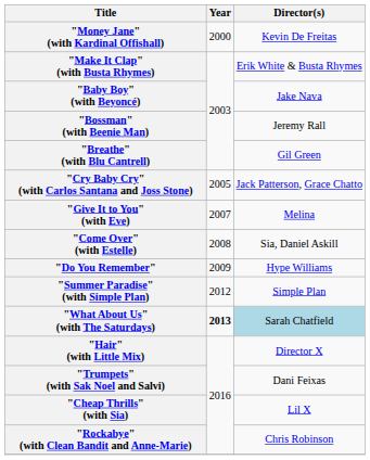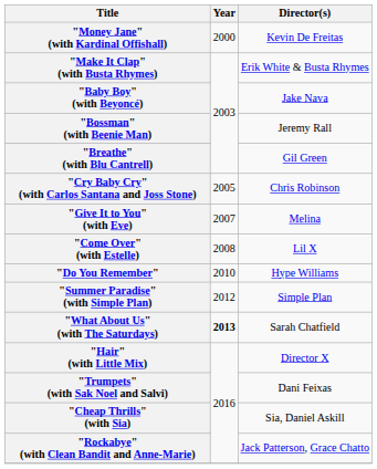 <table class="wikitable plainrowheaders" style="text-align:center;">
 <tr>
 <th scope="col" style="width:18em;">Title</th>
 <th scope="col">Year</th>
 <th scope="col">Director(s)</th>
 </tr>
 <tr>
 <th scope="row">"<a href='#'>Money Jane</a>"<br><span>(with <a href='#'>Kardinal Offishall</a>)</span></th>
 <td>2000</td>
 <td><a href='#'>Kevin De Freitas</a></td>
 </tr>
 <tr>
 <th scope="row">"<a href='#'>Make It Clap</a>"<br><span>(with <a href='#'>Busta Rhymes</a>)</span></th>
 <td rowspan="4">2003</td>
 <td><a href='#'>Erik White</a> & <a href='#'>Busta Rhymes</a></td>
 </tr>
 <tr>
 <th scope="row">"<a href='#'>Baby Boy</a>"<br><span>(with <a href='#'>Beyoncé</a>)</span></th>
 <td><a href='#'>Jake Nava</a></td>
 </tr>
 <tr>
 <th scope="row">"<a href='#'>Bossman</a>"<br><span>(with <a href='#'>Beenie Man</a>)</span></th>
 <td>Jeremy Rall</td>
 </tr>
 <tr>
 <th scope="row">"<a href='#'>Breathe</a>"<br><span>(with <a href='#'>Blu Cantrell</a>)</span></th>
 <td><a href='#'>Gil Green</a></td>
 </tr>
 <tr>
 <th scope="row">"<a href='#'>Cry Baby Cry</a>"<br><span>(with <a href='#'>Carlos Santana</a> and <a href='#'>Joss Stone</a>)</span></th>
 <td>2005</td>
-<td><a href='#'>Jack Patterson</a>, <a href='#'>Grace Chatto</a></td>
+<td><a href='#'>Chris Robinson</a></td>
 </tr>
 <tr>
 <th scope="row">"<a href='#'>Give It to You</a>"<br><span>(with <a href='#'>Eve</a>)</span></th>
 <td>2007</td>
 <td><a href='#'>Melina</a></td>
 </tr>
 <tr>
 <th scope="row">"<a href='#'>Come Over</a>"<br><span>(with <a href='#'>Estelle</a>)</span></th>
 <td>2008</td>
-<td>Sia, Daniel Askill</td>
+<td><a href='#'>Lil X</a></td>
 </tr>
 <tr>
 <th scope="row">"<a href='#'>Do You Remember</a>"</th>
-<td>2009</td>
+<td>2010</td>
 <td><a href='#'>Hype Williams</a></td>
 </tr>
 <tr>
 <th scope="row">"<a href='#'>Summer Paradise</a>"<br><span>(with <a href='#'>Simple Plan</a>)</span></th>
 <td>2012</td>
 <td><a href='#'>Simple Plan</a></td>
 </tr>
 <tr>
 <th scope="row">"<a href='#'>What About Us</a>"<br><span>(with <a href='#'>The Saturdays</a>)</span></th>
 <td><strong>2013</strong></td>
-<td style="background: lightblue;">Sarah Chatfield</td>
+<td>Sarah Chatfield</td>
 </tr>
 <tr>
 <th scope="row">"<a href='#'>Hair</a>"<br><span>(with <a href='#'>Little Mix</a>)</span></th>
 <td rowspan="4">2016</td>
 <td><a href='#'>Director X</a></td>
 </tr>
 <tr>
 <th scope="row">"<a href='#'>Trumpets</a>"<br><span>(with <a href='#'>Sak Noel</a> and Salvi)</span></th>
 <td>Dani Feixas</td>
 </tr>
 <tr>
 <th scope="row">"<a href='#'>Cheap Thrills</a>"<br><span>(with <a href='#'>Sia</a>)</span></th>
-<td><a href='#'>Lil X</a></td>
+<td>Sia, Daniel Askill</td>
 </tr>
 <tr>
 <th scope="row">"<a href='#'>Rockabye</a>"<br><span>(with <a href='#'>Clean Bandit</a> and <a href='#'>Anne-Marie</a>)</span></th>
-<td><a href='#'>Chris Robinson</a></td>
+<td><a href='#'>Jack Patterson</a>, <a href='#'>Grace Chatto</a></td>
 </tr>
 <tr>
 </tr>
 </table>
